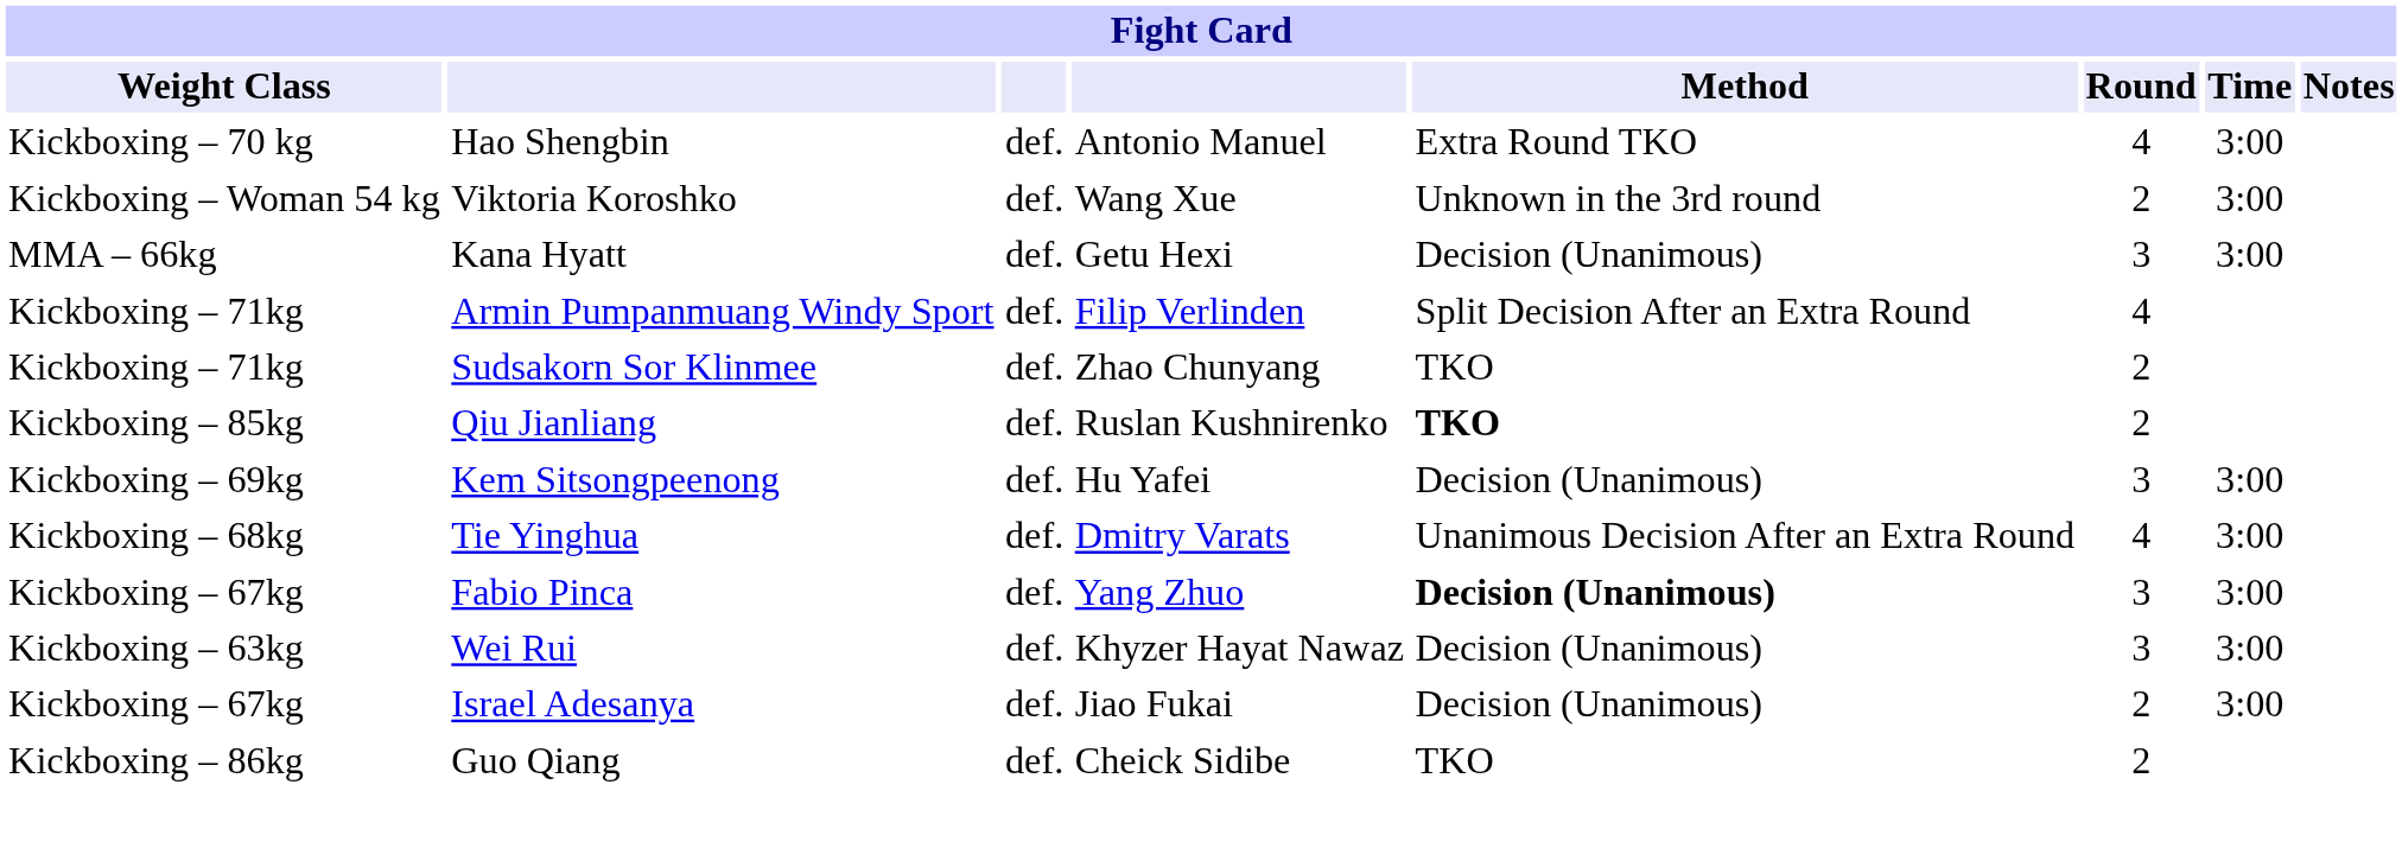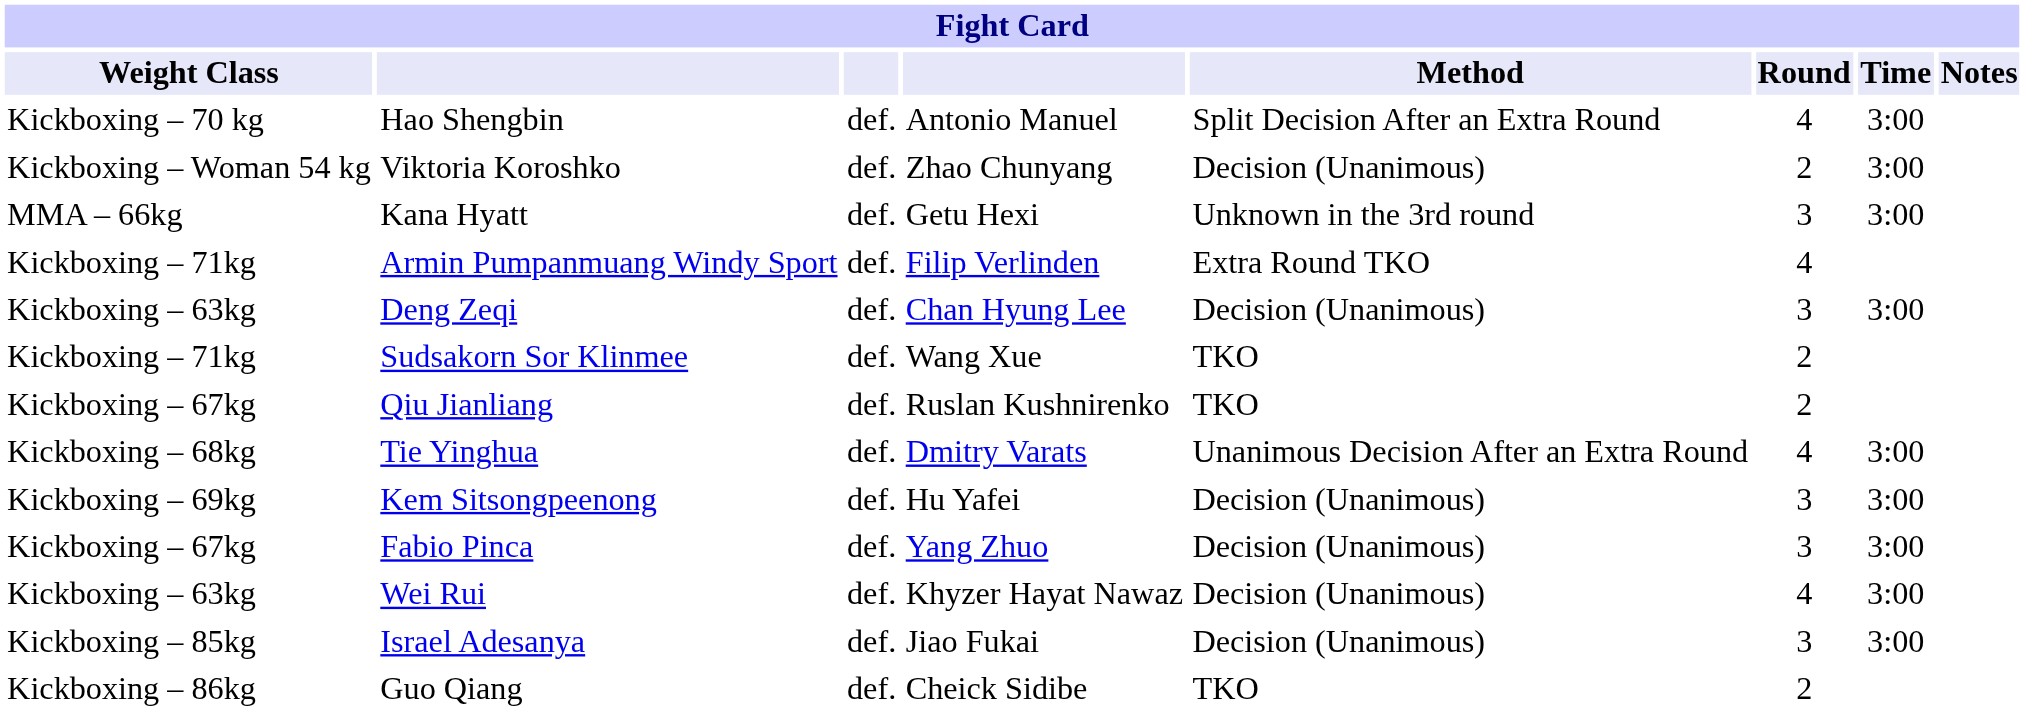 <table class="toccolours" style="font-size: 85%;">
 <tr>
 <th colspan="8" style="background-color: #ccf; color: #000080; text-align: center;"><strong>Fight Card</strong></th>
 </tr>
 <tr>
 <th colspan="1" style="background-color: #E6E8FA; color: #000000; text-align: center;">Weight Class</th>
 <th colspan="1" style="background-color: #E6E8FA; color: #000000; text-align: center;"></th>
 <th colspan="1" style="background-color: #E6E8FA; color: #000000; text-align: center;"></th>
 <th colspan="1" style="background-color: #E6E8FA; color: #000000; text-align: center;"></th>
 <th colspan="1" style="background-color: #E6E8FA; color: #000000; text-align: center;">Method</th>
 <th colspan="1" style="background-color: #E6E8FA; color: #000000; text-align: center;">Round</th>
 <th colspan="1" style="background-color: #E6E8FA; color: #000000; text-align: center;">Time</th>
 <th colspan="1" style="background-color: #E6E8FA; color: #000000; text-align: center;">Notes</th>
 </tr>
 <tr>
 <td>Kickboxing – 70 kg</td>
 <td> Hao Shengbin</td>
 <td align=center>def.</td>
 <td> Antonio Manuel</td>
-<td>Extra Round TKO</td>
+<td>Split Decision After an Extra Round</td>
 <td align=center>4</td>
 <td align=center>3:00</td>
 <td></td>
 </tr>
 <tr>
 <td>Kickboxing – Woman 54 kg</td>
 <td> Viktoria Koroshko</td>
 <td align=center>def.</td>
-<td> Wang Xue</td>
-<td>Unknown in the 3rd round</td>
+<td> Zhao Chunyang</td>
+<td>Decision (Unanimous)</td>
 <td align=center>2</td>
 <td align=center>3:00</td>
 <td></td>
 </tr>
 <tr>
 <td>MMA – 66kg</td>
 <td> Kana Hyatt</td>
 <td align=center>def.</td>
 <td> Getu Hexi</td>
-<td>Decision (Unanimous)</td>
+<td>Unknown in the 3rd round</td>
 <td align=center>3</td>
 <td align=center>3:00</td>
 <td></td>
 </tr>
 <tr>
 <td>Kickboxing – 71kg</td>
 <td> <a href='#'>Armin Pumpanmuang Windy Sport</a></td>
 <td align=center>def.</td>
 <td> <a href='#'>Filip Verlinden</a></td>
-<td>Split Decision After an Extra Round</td>
+<td>Extra Round TKO</td>
 <td align=center>4</td>
 <td align=center></td>
+<td></td>
+</tr>
+<tr>
+<td>Kickboxing – 63kg</td>
+<td> <a href='#'>Deng Zeqi</a></td>
+<td align=center>def.</td>
+<td> <a href='#'>Chan Hyung Lee</a></td>
+<td>Decision (Unanimous)</td>
+<td align=center>3</td>
+<td align=center>3:00</td>
 <td></td>
 </tr>
 <tr>
 <td>Kickboxing – 71kg</td>
 <td> <a href='#'>Sudsakorn Sor Klinmee</a></td>
 <td align=center>def.</td>
-<td> Zhao Chunyang</td>
+<td> Wang Xue</td>
 <td>TKO</td>
 <td align=center>2</td>
 <td align=center></td>
 <td></td>
 </tr>
 <tr>
-<td>Kickboxing – 85kg</td>
+<td>Kickboxing – 67kg</td>
 <td> <a href='#'>Qiu Jianliang</a></td>
 <td align=center>def.</td>
 <td> Ruslan Kushnirenko</td>
-<td><strong>TKO</strong></td>
+<td>TKO</td>
 <td align=center>2</td>
 <td align=center></td>
+<td></td>
+</tr>
+<tr>
+<td>Kickboxing – 68kg</td>
+<td> <a href='#'>Tie Yinghua</a></td>
+<td align=center>def.</td>
+<td> <a href='#'>Dmitry Varats</a></td>
+<td>Unanimous Decision After an Extra Round</td>
+<td align=center>4</td>
+<td align=center>3:00</td>
 <td></td>
 </tr>
 <tr>
 <td>Kickboxing – 69kg</td>
 <td> <a href='#'>Kem Sitsongpeenong</a></td>
 <td align=center>def.</td>
 <td> Hu Yafei</td>
 <td>Decision (Unanimous)</td>
 <td align=center>3</td>
 <td align=center>3:00</td>
 <td></td>
 </tr>
 <tr>
-<td>Kickboxing – 68kg</td>
-<td> <a href='#'>Tie Yinghua</a></td>
-<td align=center>def.</td>
-<td> <a href='#'>Dmitry Varats</a></td>
-<td>Unanimous Decision After an Extra Round</td>
-<td align=center>4</td>
-<td align=center>3:00</td>
-<td></td>
-</tr>
-<tr>
 <td>Kickboxing – 67kg</td>
 <td> <a href='#'>Fabio Pinca</a></td>
 <td align=center>def.</td>
 <td> <a href='#'>Yang Zhuo</a></td>
-<td><strong>Decision (Unanimous)</strong></td>
+<td>Decision (Unanimous)</td>
 <td align=center>3</td>
 <td align=center>3:00</td>
 <td></td>
 </tr>
 <tr>
 <td>Kickboxing – 63kg</td>
 <td> <a href='#'>Wei Rui</a></td>
 <td align=center>def.</td>
 <td> Khyzer Hayat Nawaz</td>
 <td>Decision (Unanimous)</td>
-<td align=center>3</td>
+<td align=center>4</td>
 <td align=center>3:00</td>
 <td></td>
 </tr>
 <tr>
-<td>Kickboxing – 67kg</td>
+<td>Kickboxing – 85kg</td>
 <td> <a href='#'>Israel Adesanya</a></td>
 <td align=center>def.</td>
 <td> Jiao Fukai</td>
 <td>Decision (Unanimous)</td>
-<td align=center>2</td>
+<td align=center>3</td>
 <td align=center>3:00</td>
 <td></td>
 </tr>
 <tr>
 <td>Kickboxing – 86kg</td>
 <td> Guo Qiang</td>
 <td align=center>def.</td>
 <td> Cheick Sidibe</td>
 <td>TKO</td>
 <td align=center>2</td>
 <td align=center></td>
 <td></td>
 </tr>
 <tr>
 </tr>
 </table>
